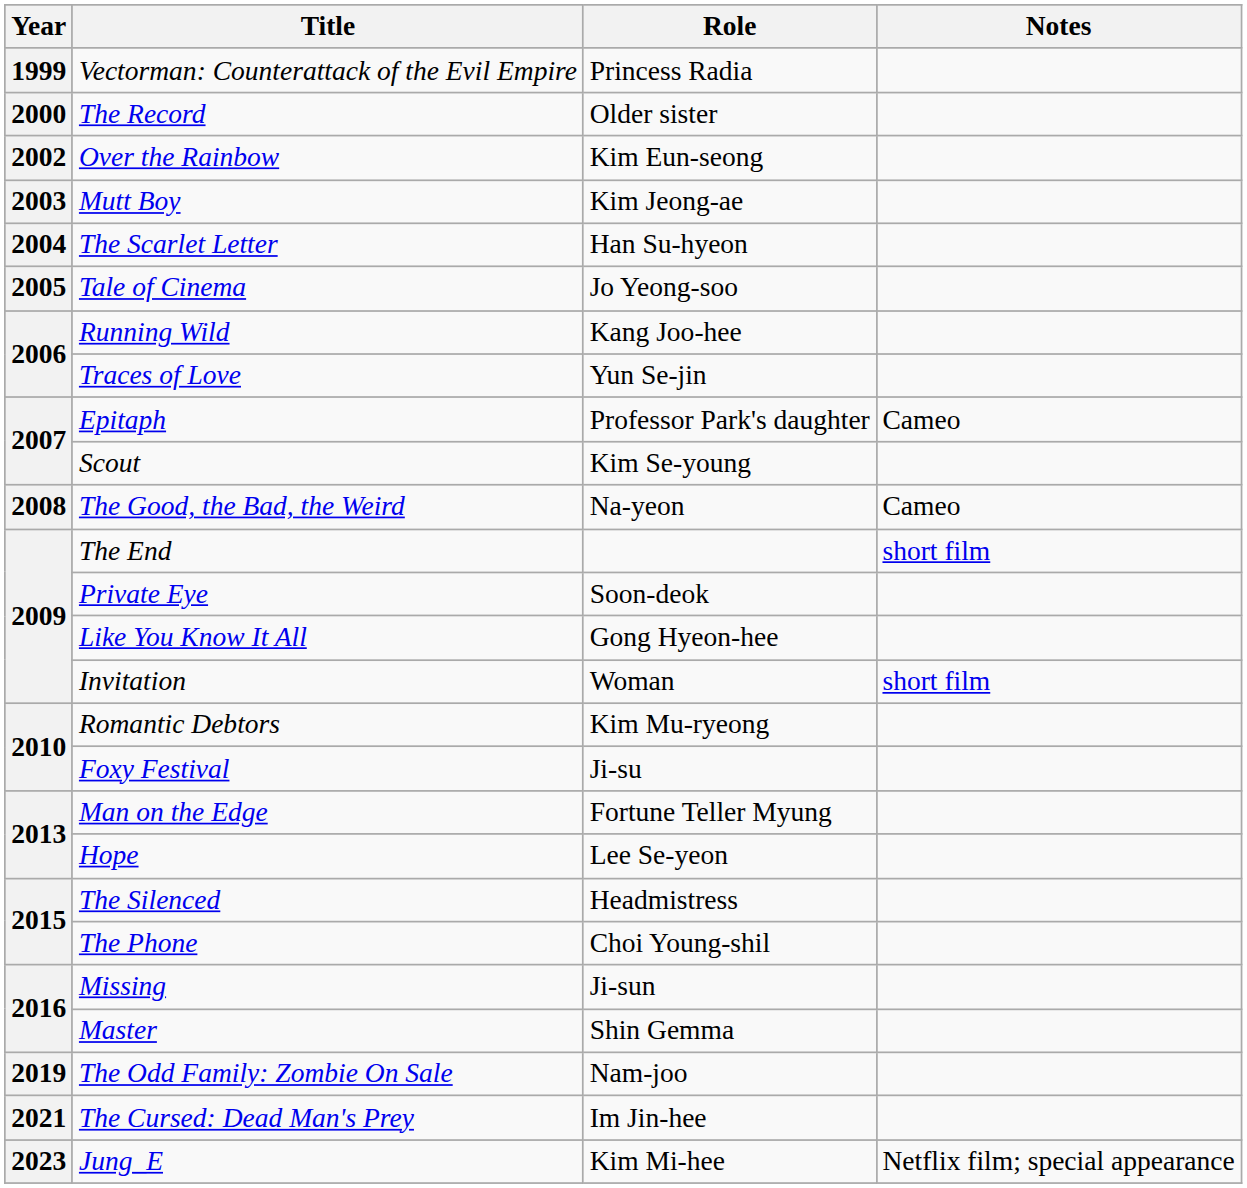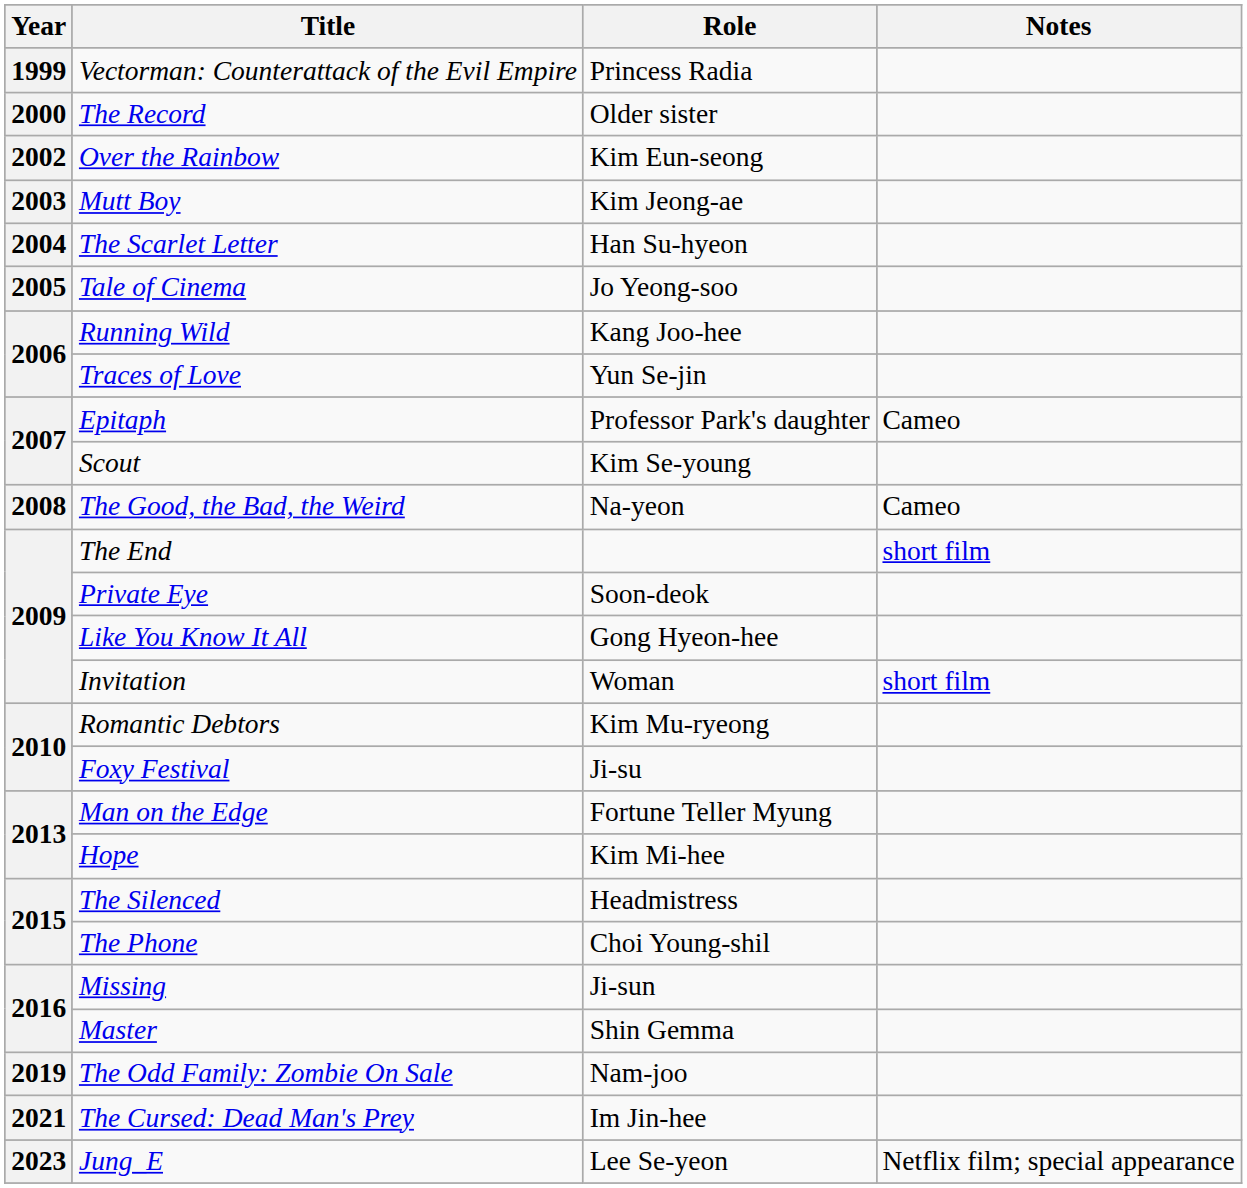 <table class="wikitable plainrowheaders sortable">
 <tr>
 <th scope="col">Year</th>
 <th scope="col">Title</th>
 <th scope="col">Role</th>
 <th scope="col">Notes</th>
 </tr>
 <tr>
 <th scope="row">1999</th>
 <td><em>Vectorman: Counterattack of the Evil Empire</em></td>
 <td>Princess Radia</td>
 <td></td>
 </tr>
 <tr>
 <th scope="row">2000</th>
 <td><em><a href='#'>The Record</a></em></td>
 <td>Older sister</td>
 <td></td>
 </tr>
 <tr>
 <th scope="row">2002</th>
 <td><em><a href='#'>Over the Rainbow</a></em></td>
 <td>Kim Eun-seong</td>
 <td></td>
 </tr>
 <tr>
 <th scope="row">2003</th>
 <td><em><a href='#'>Mutt Boy</a></em></td>
 <td>Kim Jeong-ae</td>
 <td></td>
 </tr>
 <tr>
 <th scope="row">2004</th>
 <td><em><a href='#'>The Scarlet Letter</a></em></td>
 <td>Han Su-hyeon</td>
 <td></td>
 </tr>
 <tr>
 <th scope="row">2005</th>
 <td><em><a href='#'>Tale of Cinema</a></em></td>
 <td>Jo Yeong-soo</td>
 <td></td>
 </tr>
 <tr>
 <th scope="row" rowspan="2">2006</th>
 <td><em><a href='#'>Running Wild</a></em></td>
 <td>Kang Joo-hee</td>
 <td></td>
 </tr>
 <tr>
 <td><em><a href='#'>Traces of Love</a></em></td>
 <td>Yun Se-jin</td>
 <td></td>
 </tr>
 <tr>
 <th scope="row" rowspan="2">2007</th>
 <td><em><a href='#'>Epitaph</a></em></td>
 <td>Professor Park's daughter</td>
 <td>Cameo</td>
 </tr>
 <tr>
 <td><em>Scout</em></td>
 <td>Kim Se-young</td>
 <td></td>
 </tr>
 <tr>
 <th scope="row">2008</th>
 <td><em><a href='#'>The Good, the Bad, the Weird</a></em></td>
 <td>Na-yeon</td>
 <td>Cameo</td>
 </tr>
 <tr>
 <th scope="row" rowspan="4">2009</th>
 <td><em>The End</em></td>
 <td></td>
 <td><a href='#'>short film</a></td>
 </tr>
 <tr>
 <td><em><a href='#'>Private Eye</a></em></td>
 <td>Soon-deok</td>
 <td></td>
 </tr>
 <tr>
 <td><em><a href='#'>Like You Know It All</a></em></td>
 <td>Gong Hyeon-hee</td>
 <td></td>
 </tr>
 <tr>
 <td><em>Invitation</em></td>
 <td>Woman</td>
 <td><a href='#'>short film</a></td>
 </tr>
 <tr>
 <th scope="row" rowspan="2">2010</th>
 <td><em>Romantic Debtors</em></td>
 <td>Kim Mu-ryeong</td>
 <td></td>
 </tr>
 <tr>
 <td><em><a href='#'>Foxy Festival</a></em></td>
 <td>Ji-su</td>
 <td></td>
 </tr>
 <tr>
 <th scope="row" rowspan="2">2013</th>
 <td><em><a href='#'>Man on the Edge</a></em></td>
 <td>Fortune Teller Myung</td>
 <td></td>
 </tr>
 <tr>
 <td><em><a href='#'>Hope</a></em></td>
-<td>Lee Se-yeon</td>
+<td>Kim Mi-hee</td>
 <td></td>
 </tr>
 <tr>
 <th scope="row" rowspan="2">2015</th>
 <td><em><a href='#'>The Silenced</a></em></td>
 <td>Headmistress</td>
 <td></td>
 </tr>
 <tr>
 <td><em><a href='#'>The Phone</a></em></td>
 <td>Choi Young-shil</td>
 <td></td>
 </tr>
 <tr>
 <th scope="row" rowspan="2">2016</th>
 <td><em><a href='#'>Missing</a></em></td>
 <td>Ji-sun</td>
 <td></td>
 </tr>
 <tr>
 <td><em><a href='#'>Master</a></em></td>
 <td>Shin Gemma</td>
 <td></td>
 </tr>
 <tr>
 <th scope="row">2019</th>
 <td><em><a href='#'>The Odd Family: Zombie On Sale</a></em></td>
 <td>Nam-joo</td>
 <td></td>
 </tr>
 <tr>
 <th scope="row">2021</th>
 <td><em><a href='#'>The Cursed: Dead Man's Prey</a></em></td>
 <td>Im Jin-hee</td>
 <td></td>
 </tr>
 <tr>
 <th scope="row">2023</th>
 <td><em><a href='#'>Jung_E</a></em></td>
-<td>Kim Mi-hee</td>
+<td>Lee Se-yeon</td>
 <td>Netflix film; special appearance</td>
 </tr>
 </table>
